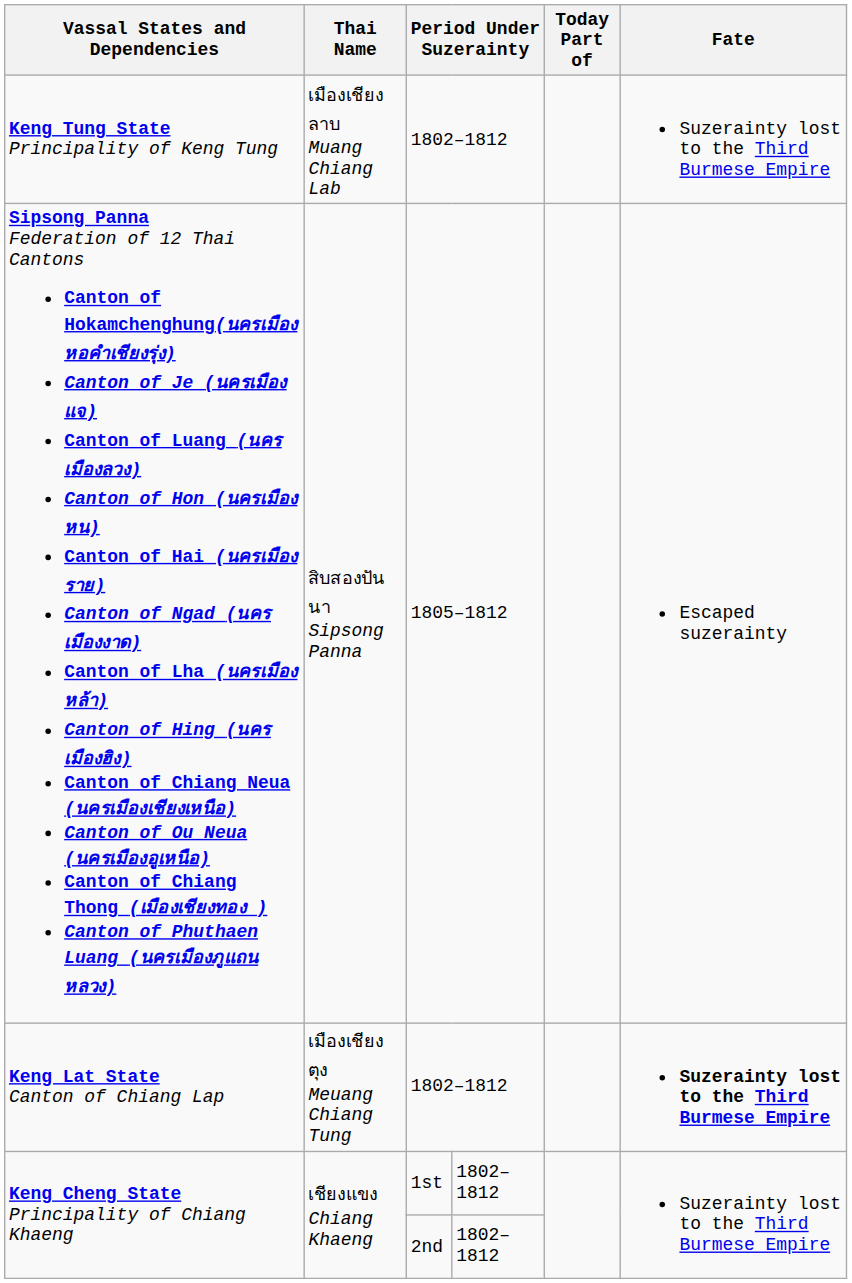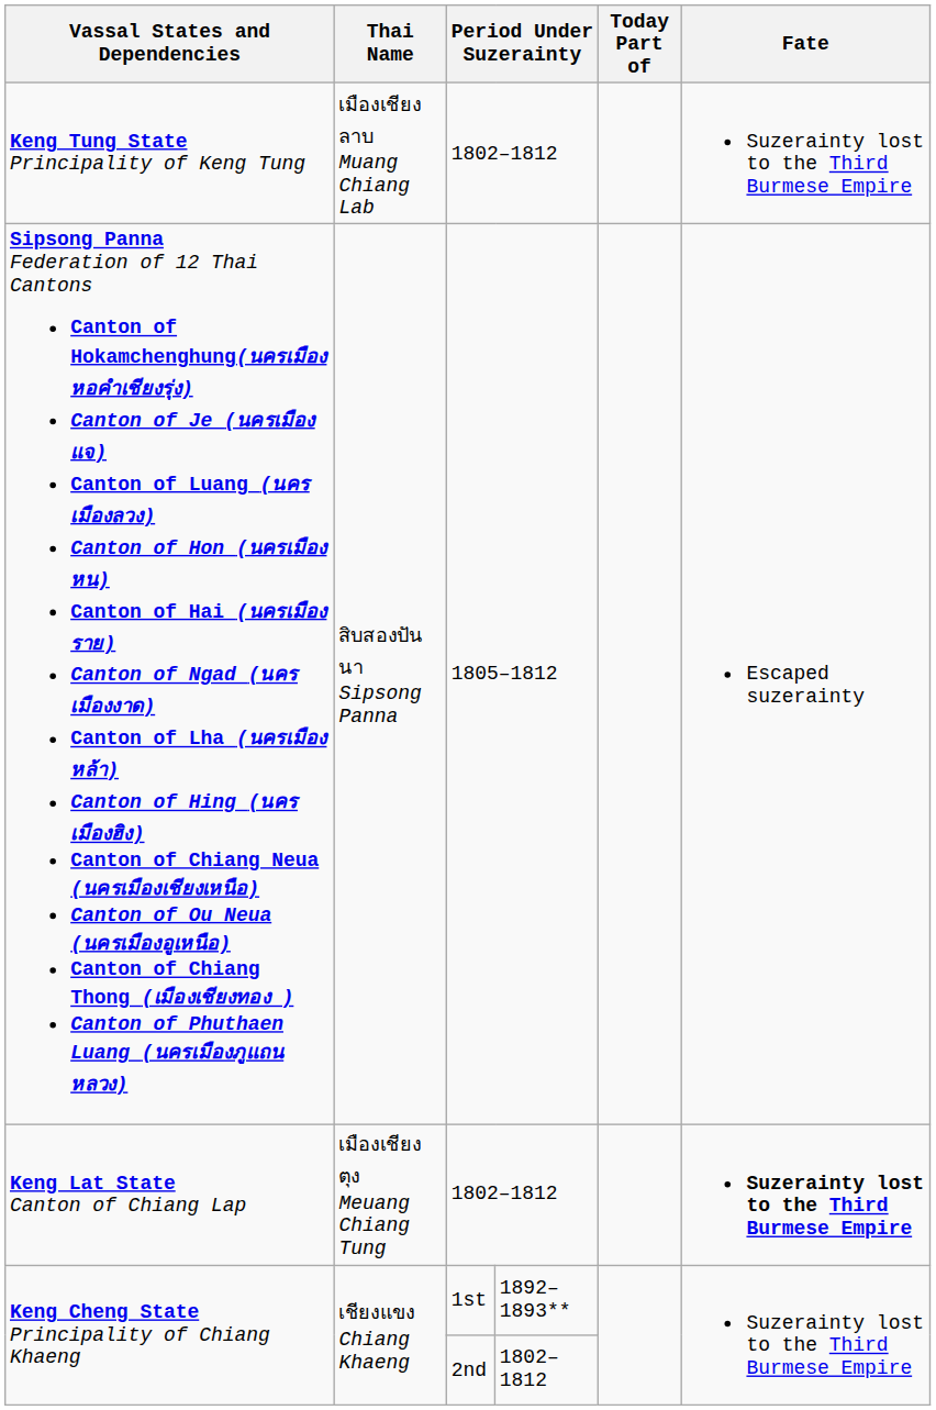 <table class="wikitable">
 <tr>
 <th><strong>Vassal States and Dependencies</strong></th>
 <th>Thai Name</th>
 <th colspan="2">Period Under Suzerainty</th>
 <th>Today Part of</th>
 <th>Fate</th>
 </tr>
 <tr>
 <td><strong><a href='#'>Keng Tung State</a></strong><br><em>Principality of Keng Tung</em></td>
 <td>เมืองเชียงลาบ<br><em>Muang Chiang Lab</em></td>
 <td colspan="2">1802–1812</td>
 <td></td>
 <td><br><ul><li>Suzerainty lost to the <a href='#'>Third Burmese Empire</a></li></ul></td>
 </tr>
 <tr>
 <td><strong><a href='#'>Sipsong Panna</a></strong><br><em>Federation of 12 Thai Cantons</em><ul><li><a href='#'><strong>Canton of Hokamchenghung<em>(นครเมืองหอคำเชียงรุ่ง)<strong><em></a></li><li><a href='#'></strong>Canton of Je </em>(นครเมืองแจ)</em></strong></a></li><li><a href='#'><strong>Canton of Luang <em>(นครเมืองลวง)<strong><em></a></li><li><a href='#'></strong>Canton of Hon </em>(นครเมืองหน)</em></strong></a></li><li><a href='#'><strong>Canton of Hai <em>(นครเมืองราย)<strong><em></a></li><li><a href='#'></strong>Canton of Ngad </em>(นครเมืองงาด)</em></strong></a></li><li><a href='#'><strong>Canton of Lha <em>(นครเมืองหล้า)<strong><em></a></li><li><a href='#'></strong>Canton of Hing </em>(นครเมืองฮิง)</em></strong></a></li><li><a href='#'><strong>Canton of Chiang Neua <em>(นครเมืองเชียงเหนือ)<strong><em></a></li><li><a href='#'></strong>Canton of Ou Neua </em>(นครเมืองอูเหนือ)</em></strong></a></li><li><a href='#'><strong>Canton of Chiang Thong <em>(เมืองเชียงทอง )<strong><em></a></li><li><a href='#'></strong>Canton of Phuthaen Luang </em>(นครเมืองภูแถนหลวง)</em></strong></a></li></ul></td>
 <td>สิบสองปันนา<br><em>Sipsong Panna</em></td>
 <td colspan="2">1805–1812</td>
 <td><br><br></td>
 <td><br><ul><li>Escaped suzerainty</li></ul></td>
 </tr>
 <tr>
 <td><a href='#'><strong>Keng Lat State</strong></a><br><em>Canton of Chiang Lap</em></td>
 <td>เมืองเชียงตุง<br><em>Meuang Chiang Tung</em></td>
 <td colspan="2">1802–1812</td>
 <td><br></td>
 <td><strong><br><ul><li>Suzerainty lost to the <a href='#'>Third Burmese Empire</a></li></ul></strong></td>
 </tr>
 <tr>
 <td rowspan="2"><strong><a href='#'>Keng Cheng State</a></strong><br><em>Principality of Chiang Khaeng</em></td>
 <td rowspan="2">เชียงแขง<br><em>Chiang Khaeng</em></td>
 <td>1st</td>
-<td>1802–1812</td>
+<td>1892–1893**</td>
 <td rowspan="2"></td>
 <td rowspan="2"><br><ul><li>Suzerainty lost to the <a href='#'>Third Burmese Empire</a></li></ul></td>
 </tr>
 <tr>
 <td>2nd</td>
 <td>1802–1812</td>
 </tr>
 </table>
